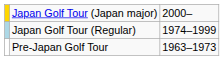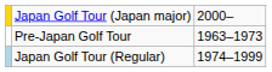 <table class="wikitable" style="font-size:95%">
 <tr>
 <td style="background:gold"></td>
 <td><a href='#'>Japan Golf Tour</a> (Japan major)</td>
 <td>2000–</td>
 </tr>
 <tr>
+<td style="background:white"></td>
+<td>Pre-Japan Golf Tour</td>
+<td>1963–1973</td>
+</tr>
+<tr>
 <td style="background:lightblue"></td>
 <td>Japan Golf Tour (Regular)</td>
 <td>1974–1999</td>
 </tr>
-<tr>
-<td style="background:white"></td>
-<td>Pre-Japan Golf Tour</td>
-<td>1963–1973</td>
-</tr>
 </table>
